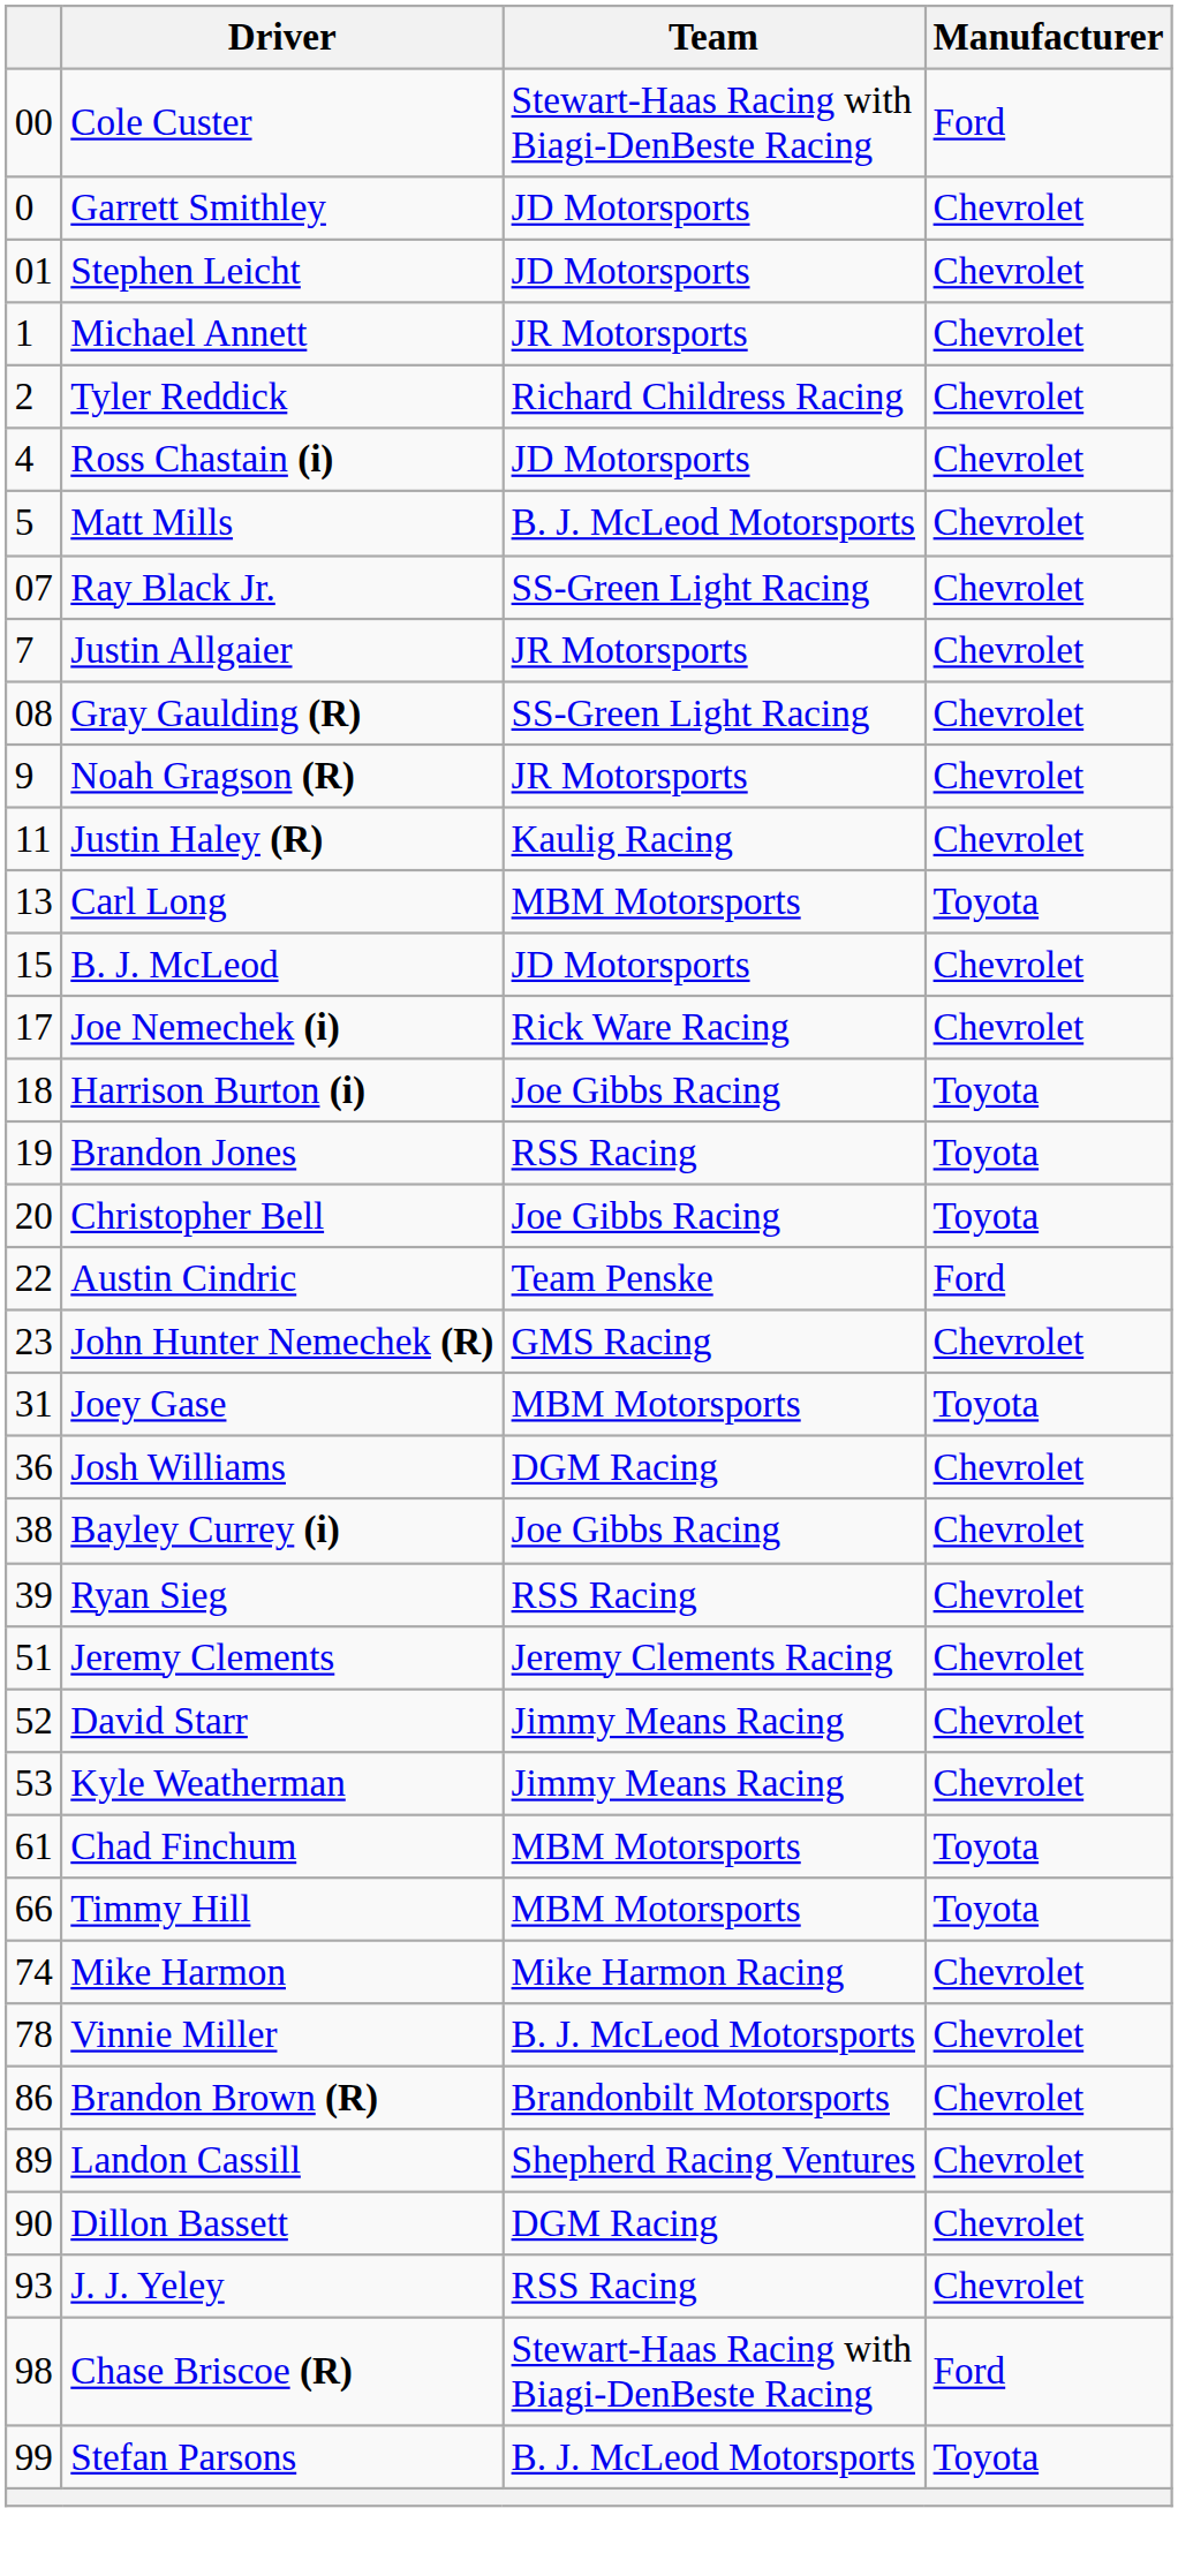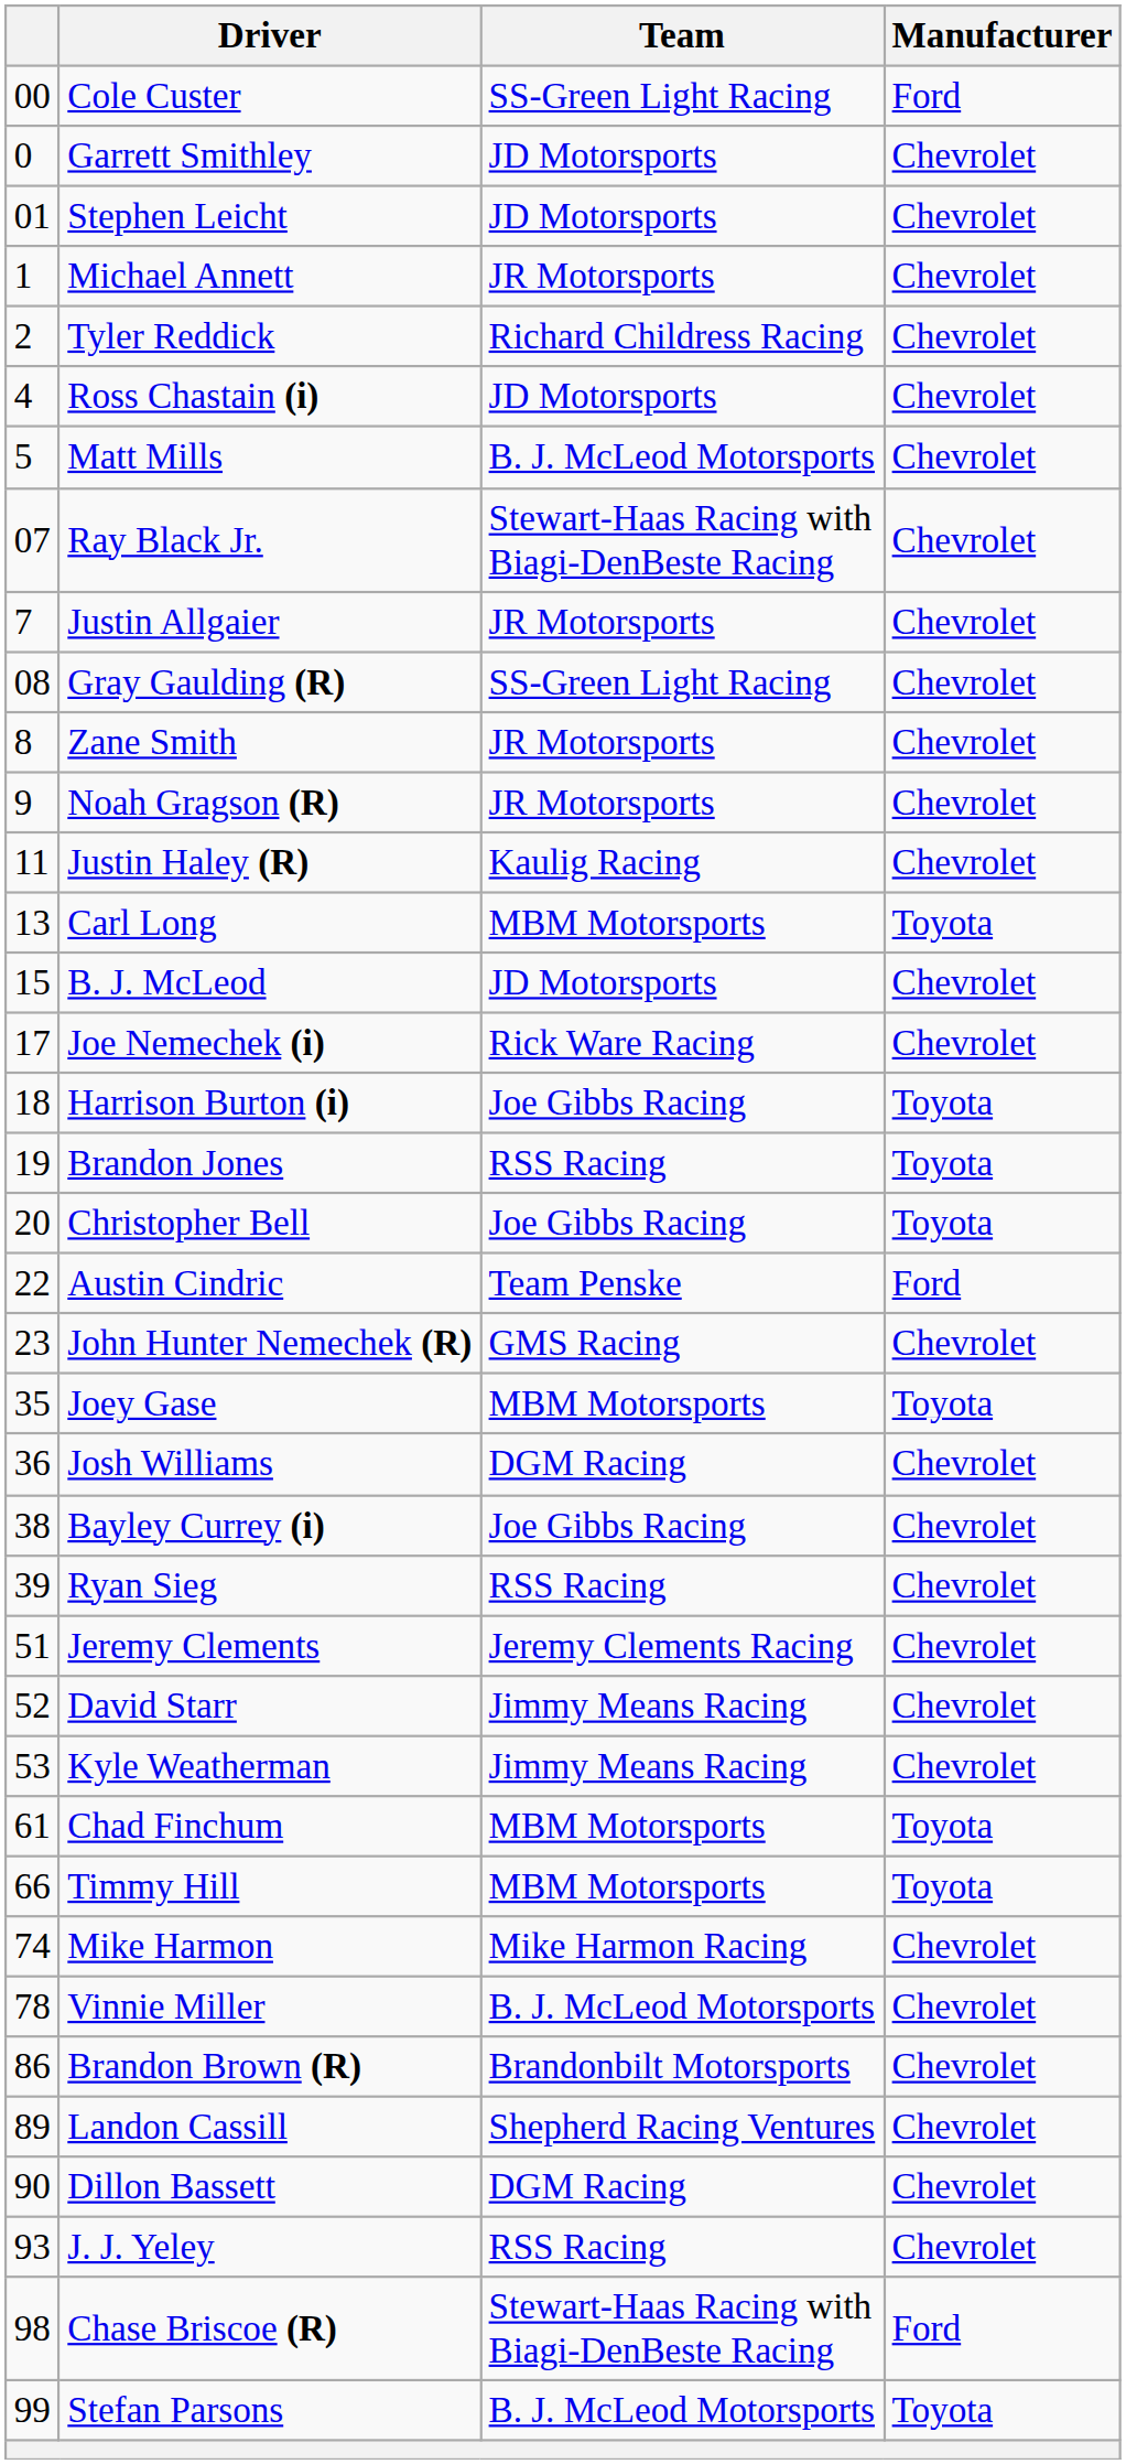 <table class="wikitable" style="font-size:95%">
 <tr>
 <th></th>
 <th>Driver</th>
 <th>Team</th>
 <th>Manufacturer</th>
 </tr>
 <tr>
 <td>00</td>
 <td><a href='#'>Cole Custer</a></td>
-<td><a href='#'>Stewart-Haas Racing</a> with <br> <a href='#'>Biagi-DenBeste Racing</a></td>
+<td><a href='#'>SS-Green Light Racing</a></td>
 <td><a href='#'>Ford</a></td>
 </tr>
 <tr>
 <td>0</td>
 <td><a href='#'>Garrett Smithley</a></td>
 <td><a href='#'>JD Motorsports</a></td>
 <td><a href='#'>Chevrolet</a></td>
 </tr>
 <tr>
 <td>01</td>
 <td><a href='#'>Stephen Leicht</a></td>
 <td><a href='#'>JD Motorsports</a></td>
 <td><a href='#'>Chevrolet</a></td>
 </tr>
 <tr>
 <td>1</td>
 <td><a href='#'>Michael Annett</a></td>
 <td><a href='#'>JR Motorsports</a></td>
 <td><a href='#'>Chevrolet</a></td>
 </tr>
 <tr>
 <td>2</td>
 <td><a href='#'>Tyler Reddick</a></td>
 <td><a href='#'>Richard Childress Racing</a></td>
 <td><a href='#'>Chevrolet</a></td>
 </tr>
 <tr>
 <td>4</td>
 <td><a href='#'>Ross Chastain</a> <strong>(i)</strong></td>
 <td><a href='#'>JD Motorsports</a></td>
 <td><a href='#'>Chevrolet</a></td>
 </tr>
 <tr>
 <td>5</td>
 <td><a href='#'>Matt Mills</a></td>
 <td><a href='#'>B. J. McLeod Motorsports</a></td>
 <td><a href='#'>Chevrolet</a></td>
 </tr>
 <tr>
 <td>07</td>
 <td><a href='#'>Ray Black Jr.</a></td>
-<td><a href='#'>SS-Green Light Racing</a></td>
+<td><a href='#'>Stewart-Haas Racing</a> with <br> <a href='#'>Biagi-DenBeste Racing</a></td>
 <td><a href='#'>Chevrolet</a></td>
 </tr>
 <tr>
 <td>7</td>
 <td><a href='#'>Justin Allgaier</a></td>
 <td><a href='#'>JR Motorsports</a></td>
 <td><a href='#'>Chevrolet</a></td>
 </tr>
 <tr>
 <td>08</td>
 <td><a href='#'>Gray Gaulding</a> <strong>(R)</strong></td>
 <td><a href='#'>SS-Green Light Racing</a></td>
+<td><a href='#'>Chevrolet</a></td>
+</tr>
+<tr>
+<td>8</td>
+<td><a href='#'>Zane Smith</a></td>
+<td><a href='#'>JR Motorsports</a></td>
 <td><a href='#'>Chevrolet</a></td>
 </tr>
 <tr>
 <td>9</td>
 <td><a href='#'>Noah Gragson</a> <strong>(R)</strong></td>
 <td><a href='#'>JR Motorsports</a></td>
 <td><a href='#'>Chevrolet</a></td>
 </tr>
 <tr>
 <td>11</td>
 <td><a href='#'>Justin Haley</a> <strong>(R)</strong></td>
 <td><a href='#'>Kaulig Racing</a></td>
 <td><a href='#'>Chevrolet</a></td>
 </tr>
 <tr>
 <td>13</td>
 <td><a href='#'>Carl Long</a></td>
 <td><a href='#'>MBM Motorsports</a></td>
 <td><a href='#'>Toyota</a></td>
 </tr>
 <tr>
 <td>15</td>
 <td><a href='#'>B. J. McLeod</a></td>
 <td><a href='#'>JD Motorsports</a></td>
 <td><a href='#'>Chevrolet</a></td>
 </tr>
 <tr>
 <td>17</td>
 <td><a href='#'>Joe Nemechek</a> <strong>(i)</strong></td>
 <td><a href='#'>Rick Ware Racing</a></td>
 <td><a href='#'>Chevrolet</a></td>
 </tr>
 <tr>
 <td>18</td>
 <td><a href='#'>Harrison Burton</a> <strong>(i)</strong></td>
 <td><a href='#'>Joe Gibbs Racing</a></td>
 <td><a href='#'>Toyota</a></td>
 </tr>
 <tr>
 <td>19</td>
 <td><a href='#'>Brandon Jones</a></td>
 <td><a href='#'>RSS Racing</a></td>
 <td><a href='#'>Toyota</a></td>
 </tr>
 <tr>
 <td>20</td>
 <td><a href='#'>Christopher Bell</a></td>
 <td><a href='#'>Joe Gibbs Racing</a></td>
 <td><a href='#'>Toyota</a></td>
 </tr>
 <tr>
 <td>22</td>
 <td><a href='#'>Austin Cindric</a></td>
 <td><a href='#'>Team Penske</a></td>
 <td><a href='#'>Ford</a></td>
 </tr>
 <tr>
 <td>23</td>
 <td><a href='#'>John Hunter Nemechek</a> <strong>(R)</strong></td>
 <td><a href='#'>GMS Racing</a></td>
 <td><a href='#'>Chevrolet</a></td>
 </tr>
 <tr>
-<td>31</td>
+<td>35</td>
 <td><a href='#'>Joey Gase</a></td>
 <td><a href='#'>MBM Motorsports</a></td>
 <td><a href='#'>Toyota</a></td>
 </tr>
 <tr>
 <td>36</td>
 <td><a href='#'>Josh Williams</a></td>
 <td><a href='#'>DGM Racing</a></td>
 <td><a href='#'>Chevrolet</a></td>
 </tr>
 <tr>
 <td>38</td>
 <td><a href='#'>Bayley Currey</a> <strong>(i)</strong></td>
 <td><a href='#'>Joe Gibbs Racing</a></td>
 <td><a href='#'>Chevrolet</a></td>
 </tr>
 <tr>
 <td>39</td>
 <td><a href='#'>Ryan Sieg</a></td>
 <td><a href='#'>RSS Racing</a></td>
 <td><a href='#'>Chevrolet</a></td>
 </tr>
 <tr>
 <td>51</td>
 <td><a href='#'>Jeremy Clements</a></td>
 <td><a href='#'>Jeremy Clements Racing</a></td>
 <td><a href='#'>Chevrolet</a></td>
 </tr>
 <tr>
 <td>52</td>
 <td><a href='#'>David Starr</a></td>
 <td><a href='#'>Jimmy Means Racing</a></td>
 <td><a href='#'>Chevrolet</a></td>
 </tr>
 <tr>
 <td>53</td>
 <td><a href='#'>Kyle Weatherman</a></td>
 <td><a href='#'>Jimmy Means Racing</a></td>
 <td><a href='#'>Chevrolet</a></td>
 </tr>
 <tr>
 <td>61</td>
 <td><a href='#'>Chad Finchum</a></td>
 <td><a href='#'>MBM Motorsports</a></td>
 <td><a href='#'>Toyota</a></td>
 </tr>
 <tr>
 <td>66</td>
 <td><a href='#'>Timmy Hill</a></td>
 <td><a href='#'>MBM Motorsports</a></td>
 <td><a href='#'>Toyota</a></td>
 </tr>
 <tr>
 <td>74</td>
 <td><a href='#'>Mike Harmon</a></td>
 <td><a href='#'>Mike Harmon Racing</a></td>
 <td><a href='#'>Chevrolet</a></td>
 </tr>
 <tr>
 <td>78</td>
 <td><a href='#'>Vinnie Miller</a></td>
 <td><a href='#'>B. J. McLeod Motorsports</a></td>
 <td><a href='#'>Chevrolet</a></td>
 </tr>
 <tr>
 <td>86</td>
 <td><a href='#'>Brandon Brown</a> <strong>(R)</strong></td>
 <td><a href='#'>Brandonbilt Motorsports</a></td>
 <td><a href='#'>Chevrolet</a></td>
 </tr>
 <tr>
 <td>89</td>
 <td><a href='#'>Landon Cassill</a></td>
 <td><a href='#'>Shepherd Racing Ventures</a></td>
 <td><a href='#'>Chevrolet</a></td>
 </tr>
 <tr>
 <td>90</td>
 <td><a href='#'>Dillon Bassett</a></td>
 <td><a href='#'>DGM Racing</a></td>
 <td><a href='#'>Chevrolet</a></td>
 </tr>
 <tr>
 <td>93</td>
 <td><a href='#'>J. J. Yeley</a></td>
 <td><a href='#'>RSS Racing</a></td>
 <td><a href='#'>Chevrolet</a></td>
 </tr>
 <tr>
 <td>98</td>
 <td><a href='#'>Chase Briscoe</a> <strong>(R)</strong></td>
 <td><a href='#'>Stewart-Haas Racing</a> with <br> <a href='#'>Biagi-DenBeste Racing</a></td>
 <td><a href='#'>Ford</a></td>
 </tr>
 <tr>
 <td>99</td>
 <td><a href='#'>Stefan Parsons</a></td>
 <td><a href='#'>B. J. McLeod Motorsports</a></td>
 <td><a href='#'>Toyota</a></td>
 </tr>
 <tr>
 <th colspan="4"></th>
 </tr>
 </table>
